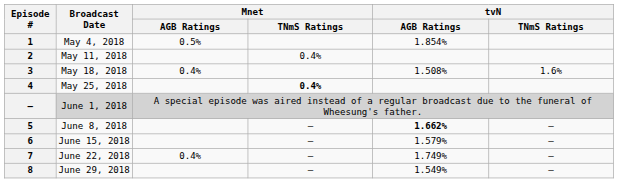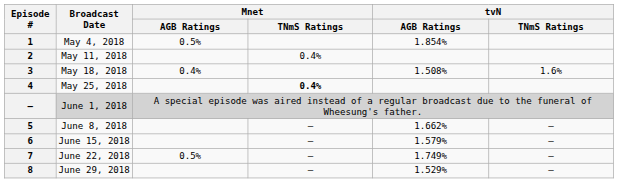 <table class="wikitable" style="text-align:center;">
 <tr>
 <th rowspan=2>Episode #</th>
 <th rowspan=2>Broadcast Date</th>
 <th colspan=2>Mnet</th>
 <th colspan=2>tvN</th>
 </tr>
 <tr>
 <th>AGB Ratings</th>
 <th>TNmS Ratings</th>
 <th>AGB Ratings</th>
 <th>TNmS Ratings</th>
 </tr>
 <tr>
 <th>1</th>
 <td>May 4, 2018</td>
 <td>0.5%</td>
 <td></td>
 <td>1.854%</td>
 <td></td>
 </tr>
 <tr>
 <th>2</th>
 <td>May 11, 2018</td>
 <td></td>
 <td>0.4%</td>
 <td></td>
 <td></td>
 </tr>
 <tr>
 <th>3</th>
 <td>May 18, 2018</td>
 <td>0.4%</td>
 <td></td>
 <td>1.508%</td>
 <td>1.6%</td>
 </tr>
 <tr>
 <th>4</th>
 <td>May 25, 2018</td>
 <td></td>
 <td><strong>0.4%</strong></td>
 <td></td>
 <td></td>
 </tr>
 <tr bgcolor="lightgrey">
 <th>—</th>
 <td>June 1, 2018</td>
 <td colspan=4>A special episode was aired instead of a regular broadcast due to the funeral of Wheesung's father.</td>
 </tr>
 <tr>
 <th>5</th>
 <td>June 8, 2018</td>
 <td></td>
 <td>—</td>
-<td><strong>1.662%</strong></td>
+<td>1.662%</td>
 <td>—</td>
 </tr>
 <tr>
 <th>6</th>
 <td>June 15, 2018</td>
 <td></td>
 <td>—</td>
 <td>1.579%</td>
 <td>—</td>
 </tr>
 <tr>
 <th>7</th>
 <td>June 22, 2018</td>
-<td>0.4%</td>
+<td>0.5%</td>
 <td>—</td>
 <td>1.749%</td>
 <td>—</td>
 </tr>
 <tr>
 <th>8</th>
 <td>June 29, 2018</td>
 <td></td>
 <td>—</td>
-<td>1.549%</td>
+<td>1.529%</td>
 <td>—</td>
 </tr>
 </table>
